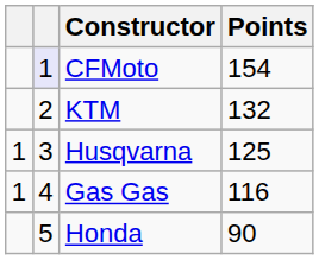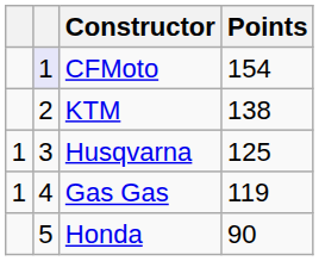 <table class="wikitable" style="font-size: 95%;">
 <tr>
 <th></th>
 <th></th>
 <th>Constructor</th>
 <th>Points</th>
 </tr>
 <tr>
 <td></td>
 <td align=center style="background: lavender;">1</td>
 <td> <a href='#'>CFMoto</a></td>
 <td align=left>154</td>
 </tr>
 <tr>
 <td></td>
 <td align=center>2</td>
 <td> <a href='#'>KTM</a></td>
-<td align=left>132</td>
+<td align=left>138</td>
 </tr>
 <tr>
 <td> 1</td>
 <td align=center>3</td>
 <td> <a href='#'>Husqvarna</a></td>
 <td align=left>125</td>
 </tr>
 <tr>
 <td> 1</td>
 <td align=center>4</td>
 <td> <a href='#'>Gas Gas</a></td>
-<td align=left>116</td>
+<td align=left>119</td>
 </tr>
 <tr>
 <td></td>
 <td align=center>5</td>
 <td> <a href='#'>Honda</a></td>
 <td align=left>90</td>
 </tr>
 </table>
